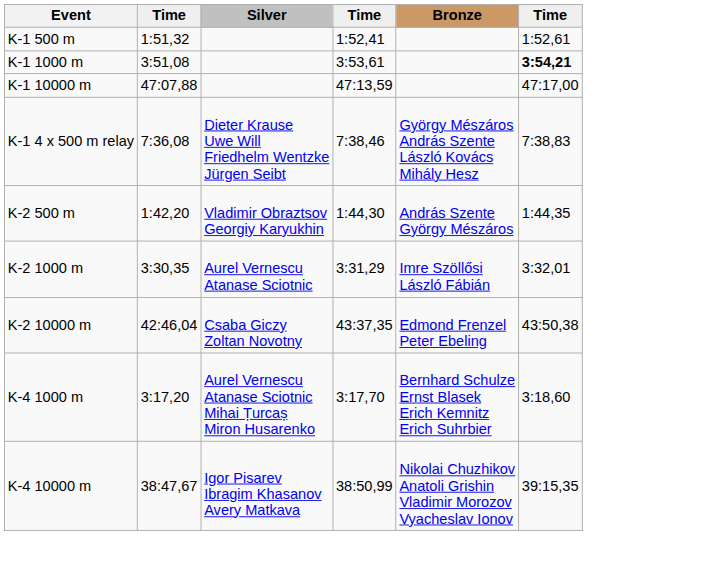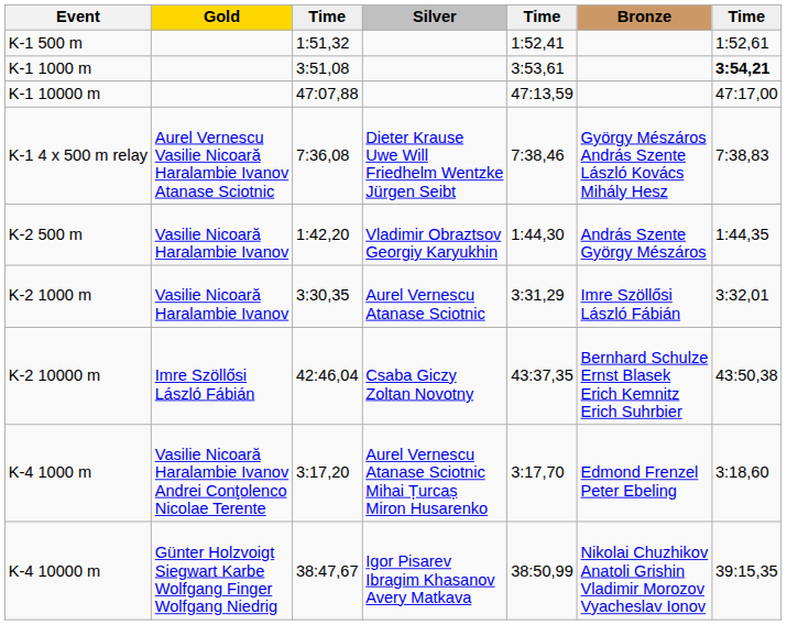 <table class="wikitable">
 <tr>
 <th>Event</th>
+<td align=center bgcolor="gold"><strong>Gold</strong></td>
 <td align=center bgcolor="EFEFEF"><strong>Time</strong></td>
 <td align=center bgcolor="silver"><strong>Silver</strong></td>
 <td align=center bgcolor="EFEFEF"><strong>Time</strong></td>
 <td align=center bgcolor="CC9966"><strong>Bronze</strong></td>
 <td align=center bgcolor="EFEFEF"><strong>Time</strong></td>
 </tr>
 <tr>
 <td>K-1 500 m</td>
+<td></td>
 <td>1:51,32</td>
 <td></td>
 <td>1:52,41</td>
 <td></td>
 <td>1:52,61</td>
 </tr>
 <tr>
 <td>K-1 1000 m</td>
+<td></td>
 <td>3:51,08</td>
 <td></td>
 <td>3:53,61</td>
 <td></td>
 <td><strong>3:54,21</strong></td>
 </tr>
 <tr>
 <td>K-1 10000 m</td>
+<td></td>
 <td>47:07,88</td>
 <td></td>
 <td>47:13,59</td>
 <td></td>
 <td>47:17,00</td>
 </tr>
 <tr>
 <td>K-1 4 x 500 m relay</td>
+<td><br><a href='#'>Aurel Vernescu</a><br><a href='#'>Vasilie Nicoară</a><br><a href='#'>Haralambie Ivanov</a><br><a href='#'>Atanase Sciotnic</a></td>
 <td>7:36,08</td>
 <td><br><a href='#'>Dieter Krause</a><br><a href='#'>Uwe Will</a><br><a href='#'>Friedhelm Wentzke</a><br><a href='#'>Jürgen Seibt</a></td>
 <td>7:38,46</td>
 <td><br><a href='#'>György Mészáros</a><br><a href='#'>András Szente</a><br><a href='#'>László Kovács</a><br><a href='#'>Mihály Hesz</a></td>
 <td>7:38,83</td>
 </tr>
 <tr>
 <td>K-2 500 m</td>
+<td><br><a href='#'>Vasilie Nicoară</a><br><a href='#'>Haralambie Ivanov</a></td>
 <td>1:42,20</td>
 <td><br><a href='#'>Vladimir Obraztsov</a><br><a href='#'>Georgiy Karyukhin</a></td>
 <td>1:44,30</td>
 <td><br><a href='#'>András Szente</a><br><a href='#'>György Mészáros</a></td>
 <td>1:44,35</td>
 </tr>
 <tr>
 <td>K-2 1000 m</td>
+<td><br><a href='#'>Vasilie Nicoară</a><br><a href='#'>Haralambie Ivanov</a></td>
 <td>3:30,35</td>
 <td><br><a href='#'>Aurel Vernescu</a><br><a href='#'>Atanase Sciotnic</a></td>
 <td>3:31,29</td>
 <td><br><a href='#'>Imre Szöllősi</a><br><a href='#'>László Fábián</a></td>
 <td>3:32,01</td>
 </tr>
 <tr>
 <td>K-2 10000 m</td>
+<td><br><a href='#'>Imre Szöllősi</a><br><a href='#'>László Fábián</a></td>
 <td>42:46,04</td>
 <td><br><a href='#'>Csaba Giczy</a><br><a href='#'>Zoltan Novotny</a></td>
 <td>43:37,35</td>
-<td><br><a href='#'>Edmond Frenzel</a><br><a href='#'>Peter Ebeling</a></td>
+<td><br><a href='#'>Bernhard Schulze</a><br><a href='#'>Ernst Blasek</a><br><a href='#'>Erich Kemnitz</a><br><a href='#'>Erich Suhrbier</a></td>
 <td>43:50,38</td>
 </tr>
 <tr>
 <td>K-4 1000 m</td>
+<td><br><a href='#'>Vasilie Nicoară</a><br><a href='#'>Haralambie Ivanov</a><br><a href='#'>Andrei Conţolenco</a><br><a href='#'>Nicolae Terente</a></td>
 <td>3:17,20</td>
 <td><br><a href='#'>Aurel Vernescu</a><br><a href='#'>Atanase Sciotnic</a><br><a href='#'>Mihai Țurcaș</a><br><a href='#'>Miron Husarenko</a></td>
 <td>3:17,70</td>
-<td><br><a href='#'>Bernhard Schulze</a><br><a href='#'>Ernst Blasek</a><br><a href='#'>Erich Kemnitz</a><br><a href='#'>Erich Suhrbier</a></td>
+<td><br><a href='#'>Edmond Frenzel</a><br><a href='#'>Peter Ebeling</a></td>
 <td>3:18,60</td>
 </tr>
 <tr>
 <td>K-4 10000 m</td>
+<td><br><a href='#'>Günter Holzvoigt</a><br><a href='#'>Siegwart Karbe</a><br><a href='#'>Wolfgang Finger</a><br><a href='#'>Wolfgang Niedrig</a></td>
 <td>38:47,67</td>
 <td><br><a href='#'>Igor Pisarev</a><br><a href='#'>Ibragim Khasanov</a><br><a href='#'>Avery Matkava</a><br></td>
 <td>38:50,99</td>
 <td><br><a href='#'>Nikolai Chuzhikov</a><br><a href='#'>Anatoli Grishin</a><br><a href='#'>Vladimir Morozov</a><br><a href='#'>Vyacheslav Ionov</a></td>
 <td>39:15,35</td>
 </tr>
 </table>
